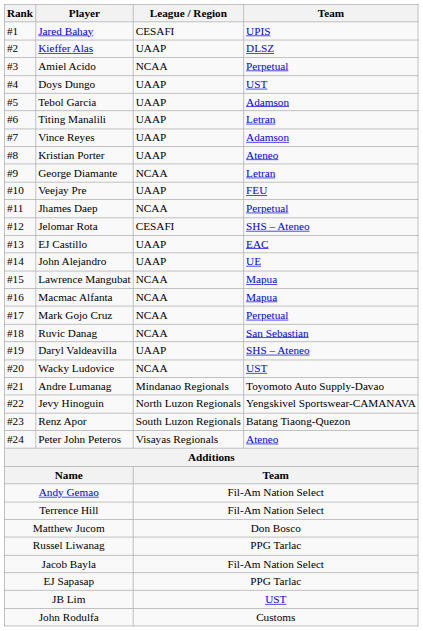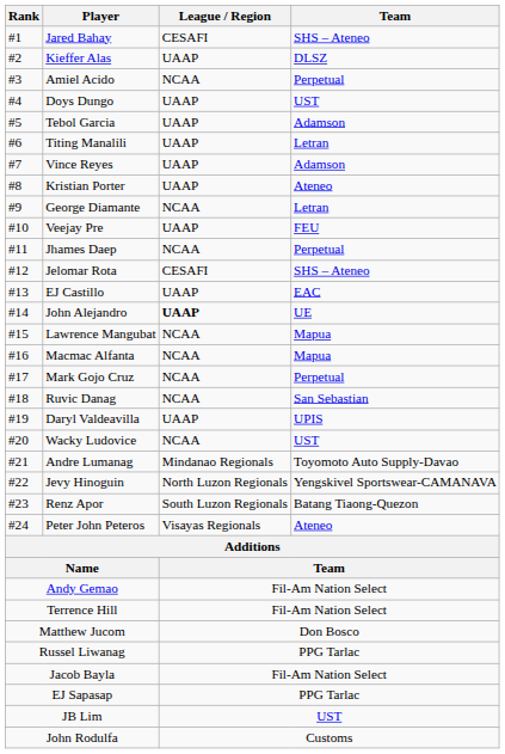 <table class="wikitable">
 <tr>
 <th>Rank</th>
 <th>Player</th>
 <th>League / Region</th>
 <th>Team</th>
 </tr>
 <tr>
 <td>#1</td>
 <td><a href='#'>Jared Bahay</a></td>
 <td>CESAFI</td>
-<td><a href='#'>UPIS</a></td>
+<td><a href='#'>SHS – Ateneo</a></td>
 </tr>
 <tr>
 <td>#2</td>
 <td><a href='#'>Kieffer Alas</a></td>
 <td>UAAP</td>
 <td><a href='#'>DLSZ</a></td>
 </tr>
 <tr>
 <td>#3</td>
 <td>Amiel Acido</td>
 <td>NCAA</td>
 <td><a href='#'>Perpetual</a></td>
 </tr>
 <tr>
 <td>#4</td>
 <td>Doys Dungo</td>
 <td>UAAP</td>
 <td><a href='#'>UST</a></td>
 </tr>
 <tr>
 <td>#5</td>
 <td>Tebol Garcia</td>
 <td>UAAP</td>
 <td><a href='#'>Adamson</a></td>
 </tr>
 <tr>
 <td>#6</td>
 <td>Titing Manalili</td>
 <td>UAAP</td>
 <td><a href='#'>Letran</a></td>
 </tr>
 <tr>
 <td>#7</td>
 <td>Vince Reyes</td>
 <td>UAAP</td>
 <td><a href='#'>Adamson</a></td>
 </tr>
 <tr>
 <td>#8</td>
 <td>Kristian Porter</td>
 <td>UAAP</td>
 <td><a href='#'>Ateneo</a></td>
 </tr>
 <tr>
 <td>#9</td>
 <td>George Diamante</td>
 <td>NCAA</td>
 <td><a href='#'>Letran</a></td>
 </tr>
 <tr>
 <td>#10</td>
 <td>Veejay Pre</td>
 <td>UAAP</td>
 <td><a href='#'>FEU</a></td>
 </tr>
 <tr>
 <td>#11</td>
 <td>Jhames Daep</td>
 <td>NCAA</td>
 <td><a href='#'>Perpetual</a></td>
 </tr>
 <tr>
 <td>#12</td>
 <td>Jelomar Rota</td>
 <td>CESAFI</td>
 <td><a href='#'>SHS – Ateneo</a></td>
 </tr>
 <tr>
 <td>#13</td>
 <td>EJ Castillo</td>
 <td>UAAP</td>
 <td><a href='#'>EAC</a></td>
 </tr>
 <tr>
 <td>#14</td>
 <td>John Alejandro</td>
-<td>UAAP</td>
+<td><strong>UAAP</strong></td>
 <td><a href='#'>UE</a></td>
 </tr>
 <tr>
 <td>#15</td>
 <td>Lawrence Mangubat</td>
 <td>NCAA</td>
 <td><a href='#'>Mapua</a></td>
 </tr>
 <tr>
 <td>#16</td>
 <td>Macmac Alfanta</td>
 <td>NCAA</td>
 <td><a href='#'>Mapua</a></td>
 </tr>
 <tr>
 <td>#17</td>
 <td>Mark Gojo Cruz</td>
 <td>NCAA</td>
 <td><a href='#'>Perpetual</a></td>
 </tr>
 <tr>
 <td>#18</td>
 <td>Ruvic Danag</td>
 <td>NCAA</td>
 <td><a href='#'>San Sebastian</a></td>
 </tr>
 <tr>
 <td>#19</td>
 <td>Daryl Valdeavilla</td>
 <td>UAAP</td>
-<td><a href='#'>SHS – Ateneo</a></td>
+<td><a href='#'>UPIS</a></td>
 </tr>
 <tr>
 <td>#20</td>
 <td>Wacky Ludovice</td>
 <td>NCAA</td>
 <td><a href='#'>UST</a></td>
 </tr>
 <tr>
 <td>#21</td>
 <td>Andre Lumanag</td>
 <td>Mindanao Regionals</td>
 <td>Toyomoto Auto Supply-Davao</td>
 </tr>
 <tr>
 <td>#22</td>
 <td>Jevy Hinoguin</td>
 <td>North Luzon Regionals</td>
 <td>Yengskivel Sportswear-CAMANAVA</td>
 </tr>
 <tr>
 <td>#23</td>
 <td>Renz Apor</td>
 <td>South Luzon Regionals</td>
 <td>Batang Tiaong-Quezon</td>
 </tr>
 <tr>
 <td>#24</td>
 <td>Peter John Peteros</td>
 <td>Visayas Regionals</td>
 <td><a href='#'>Ateneo</a></td>
 </tr>
 <tr>
 <th colspan="4">Additions</th>
 </tr>
 <tr>
 <th colspan="2">Name</th>
 <th colspan="2">Team</th>
 </tr>
 <tr>
 <td colspan="2" align="center"><a href='#'>Andy Gemao</a></td>
 <td colspan="2" align="center">Fil-Am Nation Select</td>
 </tr>
 <tr>
 <td colspan="2" align="center">Terrence Hill</td>
 <td colspan="2" align="center">Fil-Am Nation Select</td>
 </tr>
 <tr>
 <td colspan="2" align="center">Matthew Jucom</td>
 <td colspan="2" align="center">Don Bosco</td>
 </tr>
 <tr>
 <td colspan="2" align="center">Russel Liwanag</td>
 <td colspan="2" align="center">PPG Tarlac</td>
 </tr>
 <tr>
 <td colspan="2" align="center">Jacob Bayla</td>
 <td colspan="2" align="center">Fil-Am Nation Select</td>
 </tr>
 <tr>
 <td colspan="2" align="center">EJ Sapasap</td>
 <td colspan="2" align="center">PPG Tarlac</td>
 </tr>
 <tr>
 <td colspan="2" align="center">JB Lim</td>
 <td colspan="2" align="center"><a href='#'>UST</a></td>
 </tr>
 <tr>
 <td colspan="2" align="center">John Rodulfa</td>
 <td colspan="2" align="center">Customs</td>
 </tr>
 </table>
